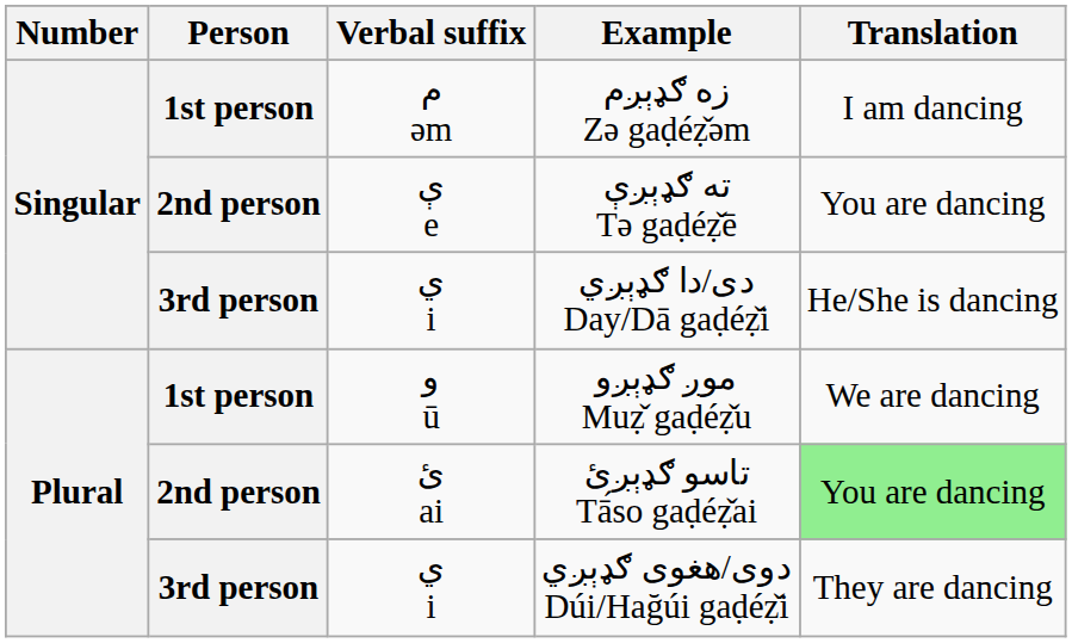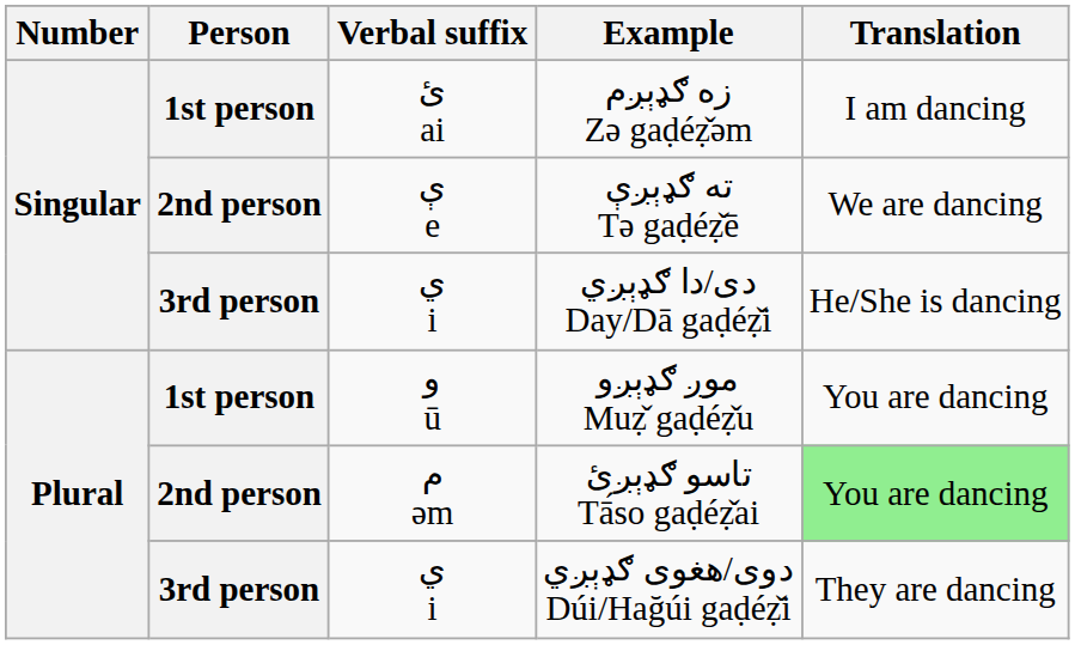 <table class="wikitable" style="text-align: center">
 <tr>
 <th>Number</th>
 <th>Person</th>
 <th>Verbal suffix</th>
 <th>Example</th>
 <th>Translation</th>
 </tr>
 <tr>
 <th rowspan="3">Singular</th>
 <th>1st person</th>
-<td>م<br>əm</td>
+<td>ئ<br>ai</td>
 <td>زه ګډېږم<br>Zə gaḍéẓ̌əm</td>
 <td>I am dancing</td>
 </tr>
 <tr>
 <th>2nd person</th>
 <td>ې<br>e</td>
 <td>ته ګډېږې<br>Tə gaḍéẓ̌ē</td>
-<td>You are dancing</td>
+<td>We are dancing</td>
 </tr>
 <tr>
 <th>3rd person</th>
 <td>ي<br>i</td>
 <td>دی/دا ګډېږي<br>Day/Dā gaḍéẓ̌i</td>
 <td>He/She is dancing</td>
 </tr>
 <tr>
 <th rowspan="3">Plural</th>
 <th>1st person</th>
 <td>و<br>ū</td>
 <td>موږ ګډېږو<br>Muẓ̌ gaḍéẓ̌u</td>
-<td>We are dancing</td>
+<td>You are dancing</td>
 </tr>
 <tr>
 <th>2nd person</th>
-<td>ئ<br>ai</td>
+<td>م<br>əm</td>
 <td>تاسو ګډېږئ<br> Tā́so gaḍéẓ̌ai</td>
 <td style="background: lightgreen;">You are dancing</td>
 </tr>
 <tr>
 <th>3rd person</th>
 <td>ي<br>i</td>
 <td>دوی/هغوی ګډېږي<br>Dúi/Hağúi gaḍéẓ̌i</td>
 <td>They are dancing</td>
 </tr>
 </table>
